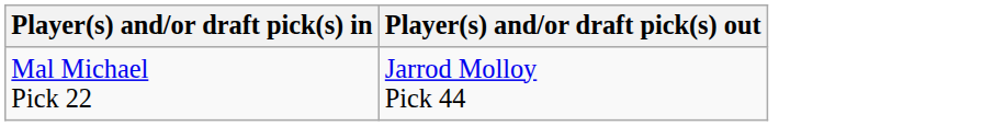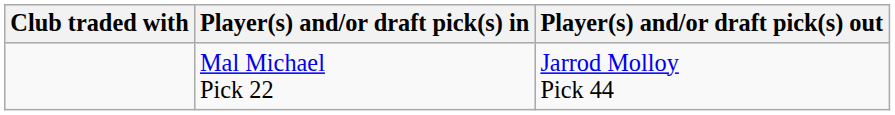 <table class="wikitable plainrowheaders">
 <tr>
+<th scope="col"><strong>Club traded with</strong></th>
 <th scope="col"><strong>Player(s) and/or draft pick(s) in</strong></th>
 <th scope="col"><strong>Player(s) and/or draft pick(s) out</strong></th>
 </tr>
 <tr>
+<td></td>
 <td><a href='#'>Mal Michael</a><br>Pick 22</td>
 <td><a href='#'>Jarrod Molloy</a><br>Pick 44</td>
 </tr>
 </table>
